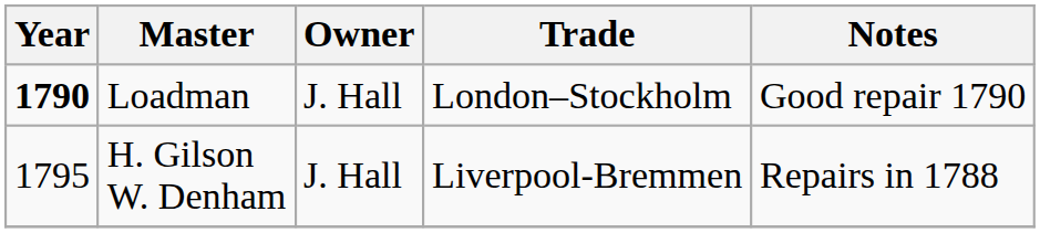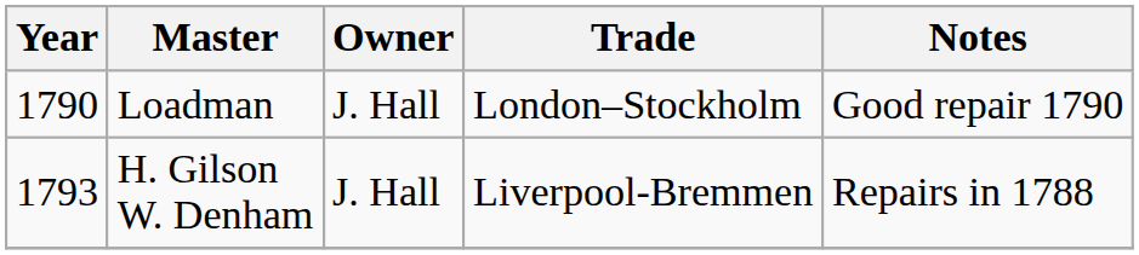 <table class="sortable wikitable">
 <tr>
 <th>Year</th>
 <th>Master</th>
 <th>Owner</th>
 <th>Trade</th>
 <th>Notes</th>
 </tr>
 <tr>
-<td><strong>1790</strong></td>
+<td>1790</td>
 <td>Loadman</td>
 <td>J. Hall</td>
 <td>London–Stockholm</td>
 <td>Good repair 1790</td>
 </tr>
 <tr>
-<td>1795</td>
+<td>1793</td>
 <td>H. Gilson<br>W. Denham</td>
 <td>J. Hall</td>
 <td>Liverpool-Bremmen</td>
 <td>Repairs in 1788</td>
 </tr>
 <tr>
 </tr>
 </table>
